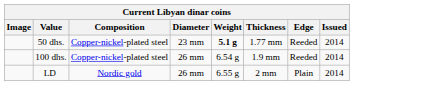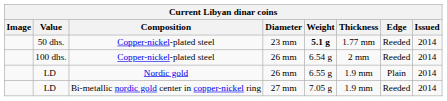 <table class="wikitable" style="font-size: 90%">
 <tr>
 <th colspan="8">Current Libyan dinar coins</th>
 </tr>
 <tr>
 <th>Image</th>
 <th>Value</th>
 <th>Composition</th>
 <th>Diameter</th>
 <th>Weight</th>
 <th>Thickness</th>
 <th>Edge</th>
 <th>Issued</th>
 </tr>
 <tr style="text-align:center">
 <td></td>
 <td>50 dhs.</td>
 <td><a href='#'>Copper-nickel</a>-plated steel</td>
 <td>23 mm</td>
 <td><strong>5.1 g</strong></td>
 <td>1.77 mm</td>
 <td>Reeded</td>
 <td>2014</td>
 </tr>
 <tr style="text-align:center">
 <td></td>
 <td>100 dhs.</td>
 <td><a href='#'>Copper-nickel</a>-plated steel</td>
 <td>26 mm</td>
 <td>6.54 g</td>
-<td>1.9 mm</td>
+<td>2 mm</td>
 <td>Reeded</td>
 <td>2014</td>
 </tr>
 <tr style="text-align:center">
 <td></td>
 <td>LD </td>
 <td><a href='#'>Nordic gold</a></td>
 <td>26 mm</td>
 <td>6.55 g</td>
-<td>2 mm</td>
+<td>1.9 mm</td>
 <td>Plain</td>
 <td>2014</td>
 </tr>
+<tr style="text-align:center">
+<td></td>
+<td>LD </td>
+<td>Bi-metallic <a href='#'>nordic gold</a> center in <a href='#'>copper-nickel</a> ring</td>
+<td>27 mm</td>
+<td>7.05 g</td>
+<td>1.9 mm</td>
+<td>Reeded</td>
+<td>2014</td>
+</tr>
 </table>
